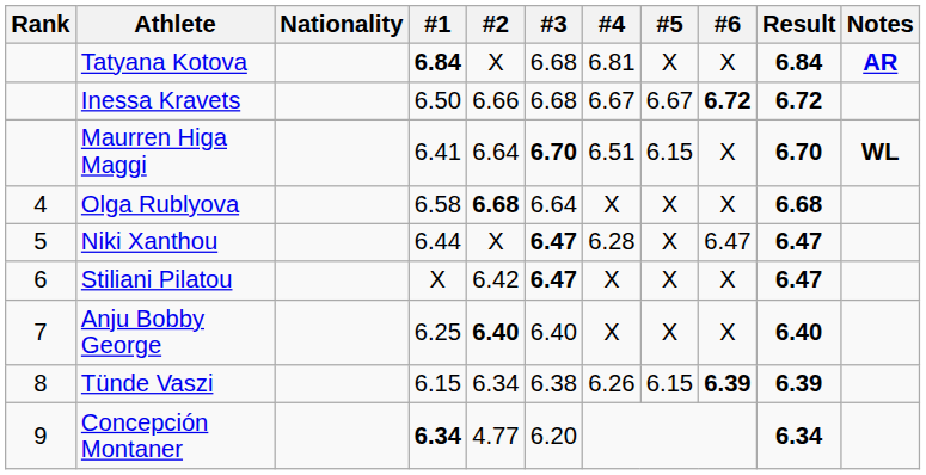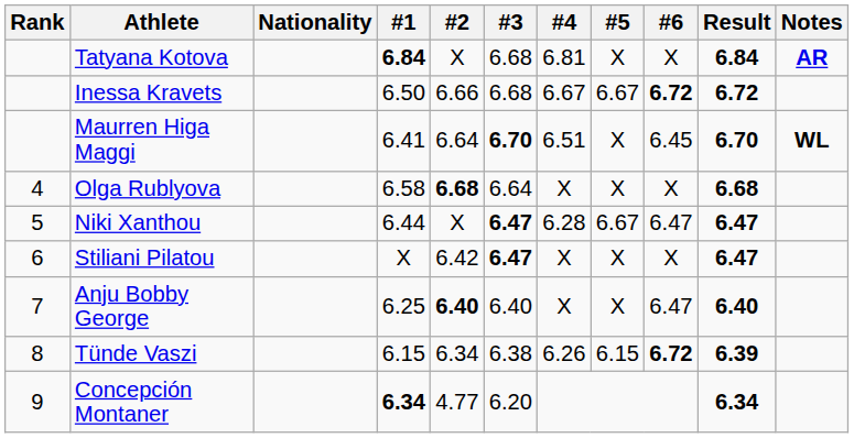 <table class="wikitable sortable" style="text-align:center">
 <tr>
 <th>Rank</th>
 <th>Athlete</th>
 <th>Nationality</th>
 <th>#1</th>
 <th>#2</th>
 <th>#3</th>
 <th>#4</th>
 <th>#5</th>
 <th>#6</th>
 <th>Result</th>
 <th>Notes</th>
 </tr>
 <tr>
 <td></td>
 <td align=left><a href='#'>Tatyana Kotova</a></td>
 <td align=left></td>
 <td><strong>6.84</strong></td>
 <td>X</td>
 <td>6.68</td>
 <td>6.81</td>
 <td>X</td>
 <td>X</td>
 <td><strong>6.84</strong></td>
 <td><strong><a href='#'>AR</a></strong></td>
 </tr>
 <tr>
 <td></td>
 <td align=left><a href='#'>Inessa Kravets</a></td>
 <td align=left></td>
 <td>6.50</td>
 <td>6.66</td>
 <td>6.68</td>
 <td>6.67</td>
 <td>6.67</td>
 <td><strong>6.72</strong></td>
 <td><strong>6.72</strong></td>
 <td></td>
 </tr>
 <tr>
 <td></td>
 <td align=left><a href='#'>Maurren Higa Maggi</a></td>
 <td align=left></td>
 <td>6.41</td>
 <td>6.64</td>
 <td><strong>6.70</strong></td>
 <td>6.51</td>
-<td>6.15</td>
 <td>X</td>
+<td>6.45</td>
 <td><strong>6.70</strong></td>
 <td><strong>WL</strong></td>
 </tr>
 <tr>
 <td>4</td>
 <td align=left><a href='#'>Olga Rublyova</a></td>
 <td align=left></td>
 <td>6.58</td>
 <td><strong>6.68</strong></td>
 <td>6.64</td>
 <td>X</td>
 <td>X</td>
 <td>X</td>
 <td><strong>6.68</strong></td>
 <td></td>
 </tr>
 <tr>
 <td>5</td>
 <td align=left><a href='#'>Niki Xanthou</a></td>
 <td align=left></td>
 <td>6.44</td>
 <td>X</td>
 <td><strong>6.47</strong></td>
 <td>6.28</td>
-<td>X</td>
+<td>6.67</td>
 <td>6.47</td>
 <td><strong>6.47</strong></td>
 <td></td>
 </tr>
 <tr>
 <td>6</td>
 <td align=left><a href='#'>Stiliani Pilatou</a></td>
 <td align=left></td>
 <td>X</td>
 <td>6.42</td>
 <td><strong>6.47</strong></td>
 <td>X</td>
 <td>X</td>
 <td>X</td>
 <td><strong>6.47</strong></td>
 <td></td>
 </tr>
 <tr>
 <td>7</td>
 <td align=left><a href='#'>Anju Bobby George</a></td>
 <td align=left></td>
 <td>6.25</td>
 <td><strong>6.40</strong></td>
 <td>6.40</td>
 <td>X</td>
 <td>X</td>
-<td>X</td>
+<td>6.47</td>
 <td><strong>6.40</strong></td>
 <td></td>
 </tr>
 <tr>
 <td>8</td>
 <td align=left><a href='#'>Tünde Vaszi</a></td>
 <td align=left></td>
 <td>6.15</td>
 <td>6.34</td>
 <td>6.38</td>
 <td>6.26</td>
 <td>6.15</td>
-<td><strong>6.39</strong></td>
+<td><strong>6.72</strong></td>
 <td><strong>6.39</strong></td>
 <td></td>
 </tr>
 <tr>
 <td>9</td>
 <td align=left><a href='#'>Concepción Montaner</a></td>
 <td align=left></td>
 <td><strong>6.34</strong></td>
 <td>4.77</td>
 <td>6.20</td>
 <td colspan=3></td>
 <td><strong>6.34</strong></td>
 <td></td>
 </tr>
 </table>
